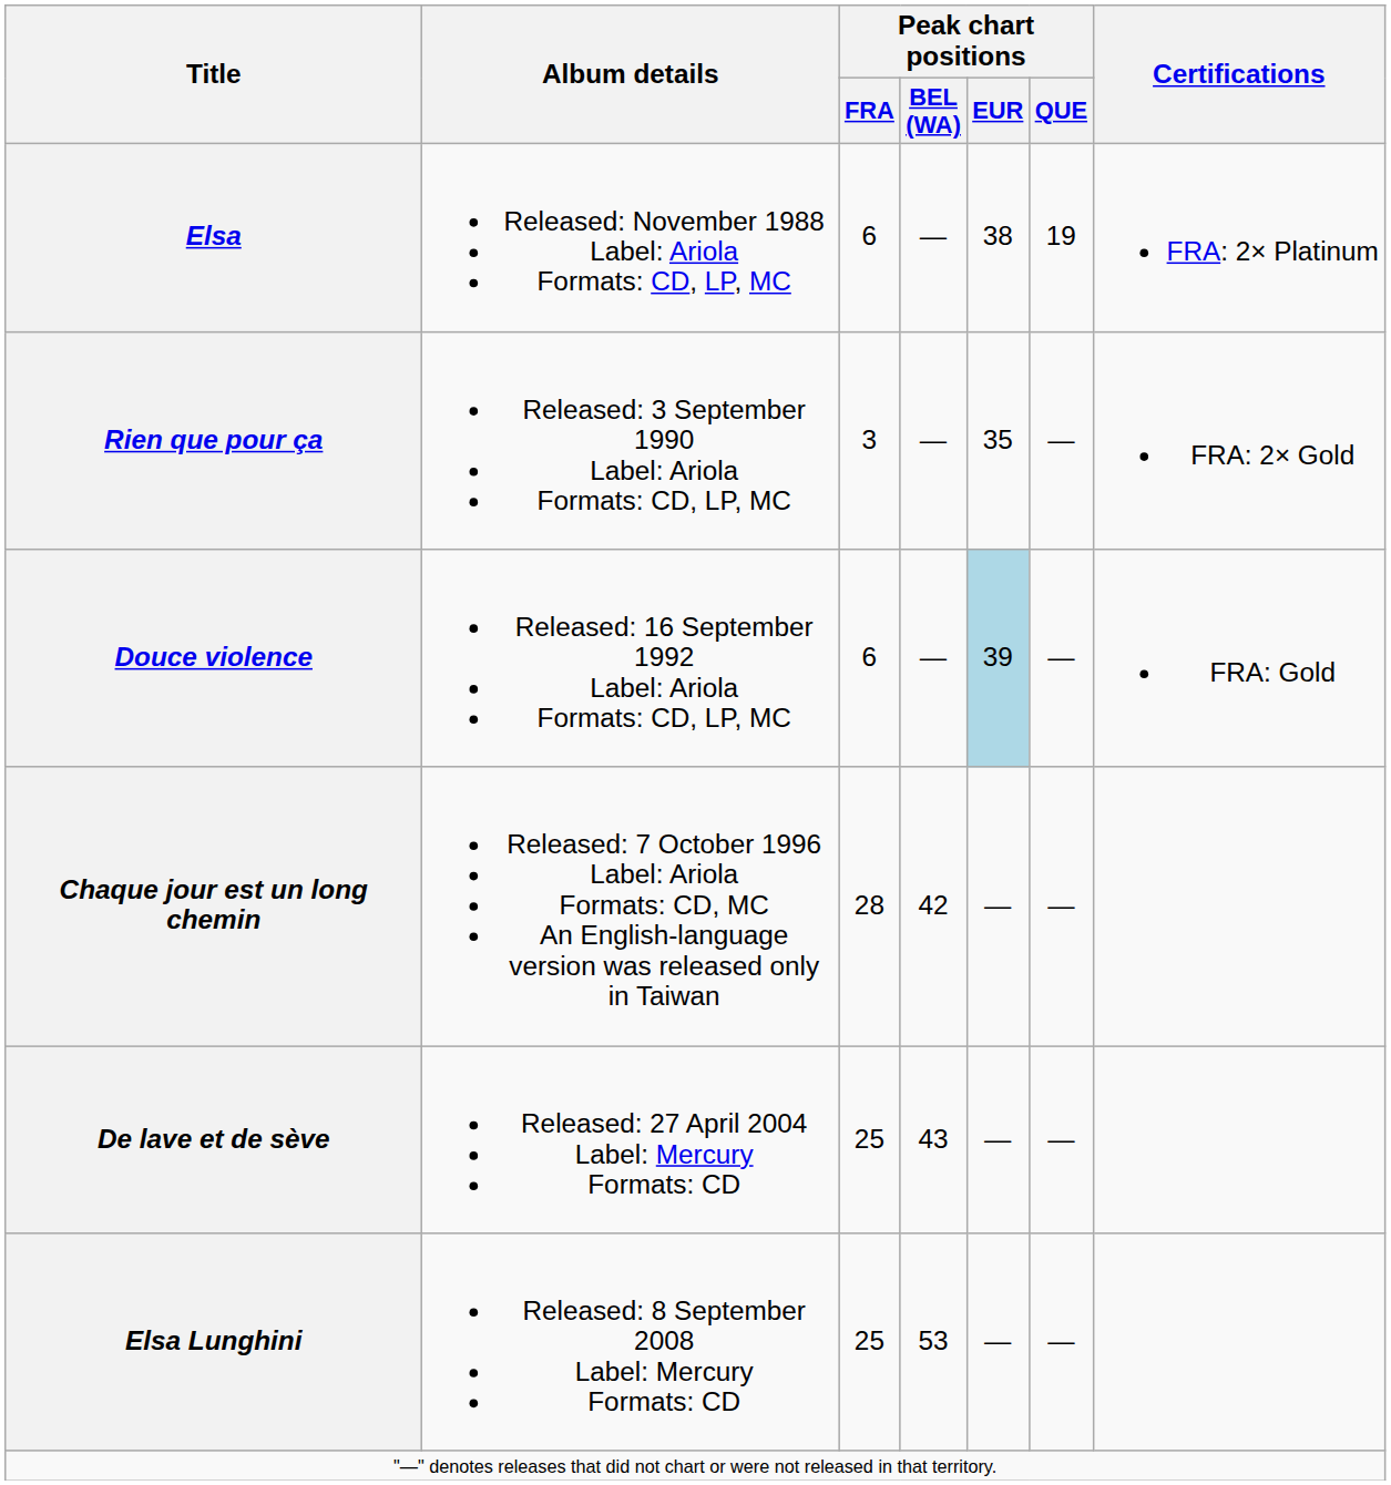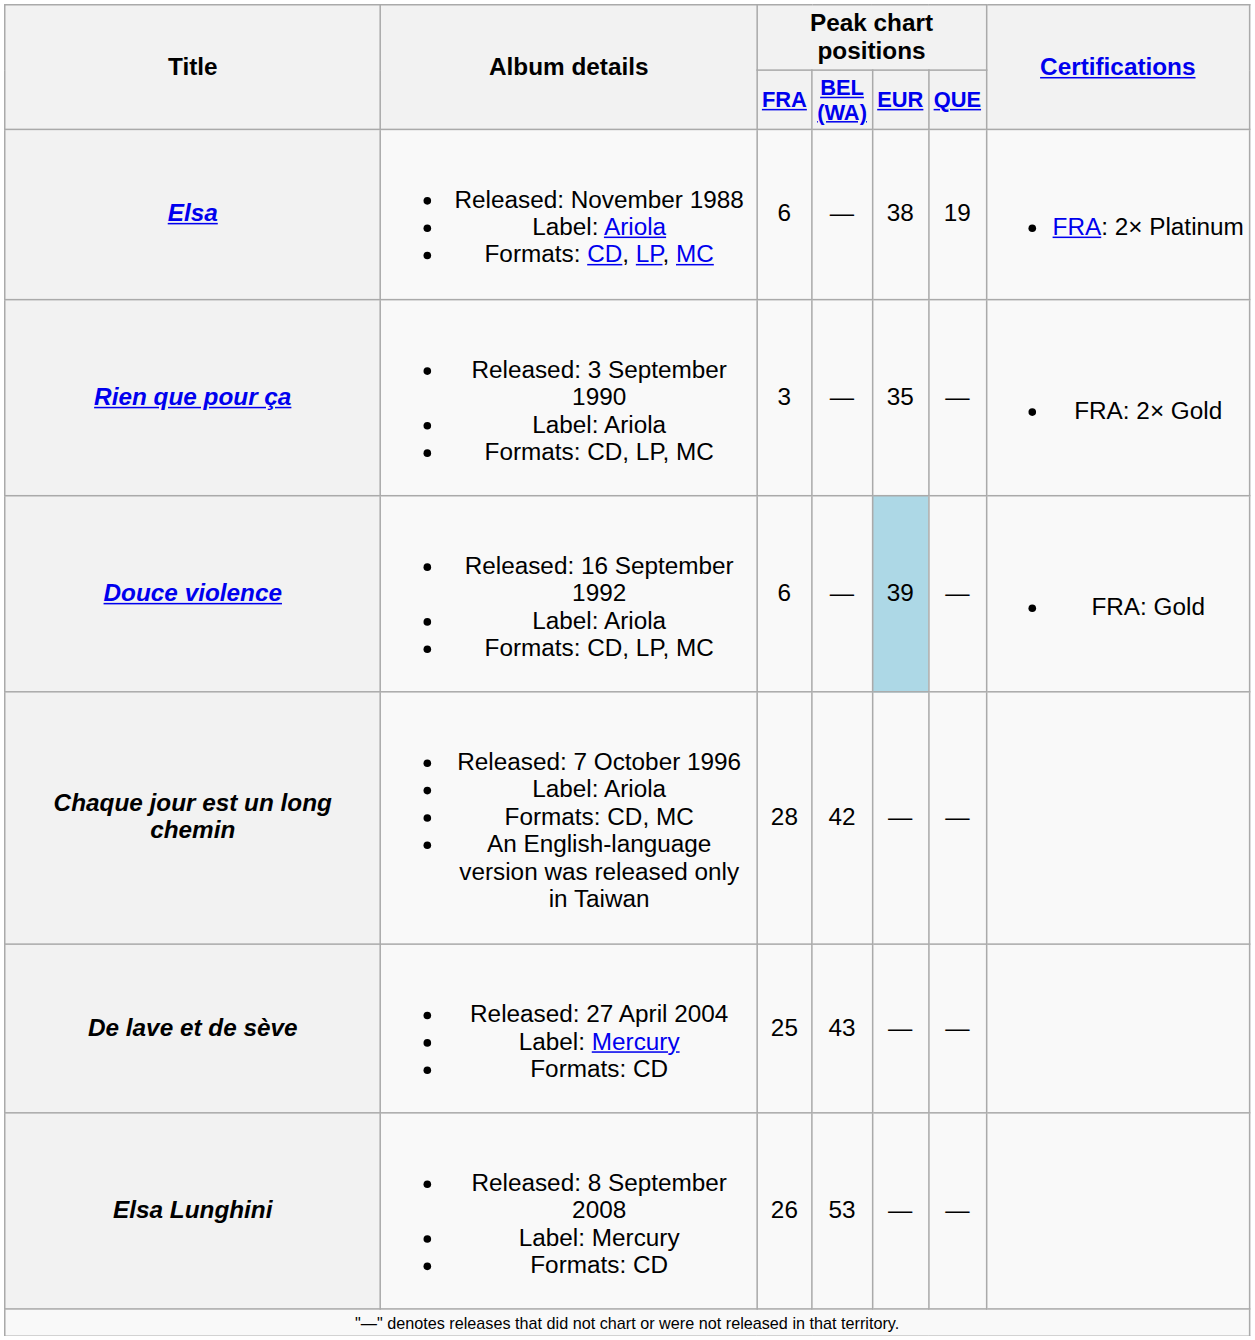 <table class="wikitable plainrowheaders" style="text-align:center;">
 <tr>
 <th rowspan="2" scope="col" style="width:15em;">Title</th>
 <th rowspan="2" scope="col" style="width:15em;">Album details</th>
 <th colspan="4">Peak chart positions</th>
 <th rowspan="2"><a href='#'>Certifications</a></th>
 </tr>
 <tr>
 <th scope="col" style="width:2em;font-size:90%;"><a href='#'>FRA</a><br></th>
 <th scope="col" style="width:2em;font-size:90%;"><a href='#'>BEL (WA)</a><br></th>
 <th scope="col" style="width:2em;font-size:90%;"><a href='#'>EUR</a><br></th>
 <th scope="col" style="width:2em;font-size:90%;"><a href='#'>QUE</a><br></th>
 </tr>
 <tr>
 <th scope="row"><em><a href='#'>Elsa</a></em></th>
 <td><br><ul><li>Released: November 1988</li><li>Label: <a href='#'>Ariola</a></li><li>Formats: <a href='#'>CD</a>, <a href='#'>LP</a>, <a href='#'>MC</a></li></ul></td>
 <td>6</td>
 <td>—</td>
 <td>38</td>
 <td>19</td>
 <td><br><ul><li><a href='#'>FRA</a>: 2× Platinum</li></ul></td>
 </tr>
 <tr>
 <th scope="row"><em><a href='#'>Rien que pour ça</a></em></th>
 <td><br><ul><li>Released: 3 September 1990</li><li>Label: Ariola</li><li>Formats: CD, LP, MC</li></ul></td>
 <td>3</td>
 <td>—</td>
 <td>35</td>
 <td>—</td>
 <td><br><ul><li>FRA: 2× Gold</li></ul></td>
 </tr>
 <tr>
 <th scope="row"><em><a href='#'>Douce violence</a></em></th>
 <td><br><ul><li>Released: 16 September 1992</li><li>Label: Ariola</li><li>Formats: CD, LP, MC</li></ul></td>
 <td>6</td>
 <td>—</td>
 <td style="background: lightblue;">39</td>
 <td>—</td>
 <td><br><ul><li>FRA: Gold</li></ul></td>
 </tr>
 <tr>
 <th scope="row"><em>Chaque jour est un long chemin</em></th>
 <td><br><ul><li>Released: 7 October 1996</li><li>Label: Ariola</li><li>Formats: CD, MC</li><li>An English-language version was released only in Taiwan</li></ul></td>
 <td>28</td>
 <td>42</td>
 <td>—</td>
 <td>—</td>
 <td></td>
 </tr>
 <tr>
 <th scope="row"><em>De lave et de sève</em></th>
 <td><br><ul><li>Released: 27 April 2004</li><li>Label: <a href='#'>Mercury</a></li><li>Formats: CD</li></ul></td>
 <td>25</td>
 <td>43</td>
 <td>—</td>
 <td>—</td>
 <td></td>
 </tr>
 <tr>
 <th scope="row"><em>Elsa Lunghini</em></th>
 <td><br><ul><li>Released: 8 September 2008</li><li>Label: Mercury</li><li>Formats: CD</li></ul></td>
-<td>25</td>
+<td>26</td>
 <td>53</td>
 <td>—</td>
 <td>—</td>
 <td></td>
 </tr>
 <tr>
 <td colspan="7" style="font-size:8pt">"—" denotes releases that did not chart or were not released in that territory.</td>
 </tr>
 </table>
